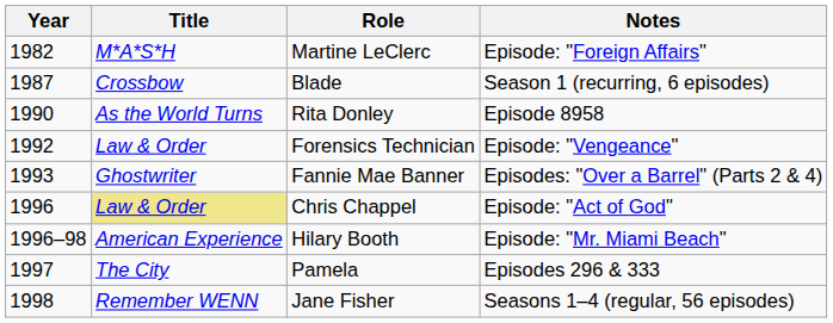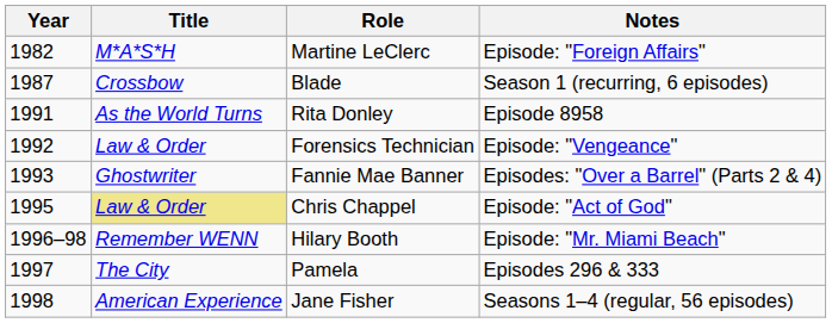 <table class="wikitable">
 <tr>
 <th>Year</th>
 <th>Title</th>
 <th>Role</th>
 <th>Notes</th>
 </tr>
 <tr>
 <td>1982</td>
 <td><em><a href='#'>M*A*S*H</a></em></td>
 <td>Martine LeClerc</td>
 <td>Episode: "<a href='#'>Foreign Affairs</a>"</td>
 </tr>
 <tr>
 <td>1987</td>
 <td><em><a href='#'>Crossbow</a></em></td>
 <td>Blade</td>
 <td>Season 1 (recurring, 6 episodes)</td>
 </tr>
 <tr>
-<td>1990</td>
+<td>1991</td>
 <td><em><a href='#'>As the World Turns</a></em></td>
 <td>Rita Donley</td>
 <td>Episode 8958</td>
 </tr>
 <tr>
 <td>1992</td>
 <td><em><a href='#'>Law & Order</a></em></td>
 <td>Forensics Technician</td>
 <td>Episode: "<a href='#'>Vengeance</a>"</td>
 </tr>
 <tr>
 <td>1993</td>
 <td><em><a href='#'>Ghostwriter</a></em></td>
 <td>Fannie Mae Banner</td>
 <td>Episodes: "<a href='#'>Over a Barrel</a>" (Parts 2 & 4)</td>
 </tr>
 <tr>
-<td>1996</td>
+<td>1995</td>
 <td style="background: khaki;"><em><a href='#'>Law & Order</a></em></td>
 <td>Chris Chappel</td>
 <td>Episode: "<a href='#'>Act of God</a>"</td>
 </tr>
 <tr>
 <td>1996–98</td>
-<td><em><a href='#'>American Experience</a></em></td>
+<td><em><a href='#'>Remember WENN</a></em></td>
 <td>Hilary Booth</td>
 <td>Episode: "<a href='#'>Mr. Miami Beach</a>"</td>
 </tr>
 <tr>
 <td>1997</td>
 <td><em><a href='#'>The City</a></em></td>
 <td>Pamela</td>
 <td>Episodes 296 & 333</td>
 </tr>
 <tr>
 <td>1998</td>
-<td><em><a href='#'>Remember WENN</a></em></td>
+<td><em><a href='#'>American Experience</a></em></td>
 <td>Jane Fisher </td>
 <td>Seasons 1–4 (regular, 56 episodes)</td>
 </tr>
 </table>
